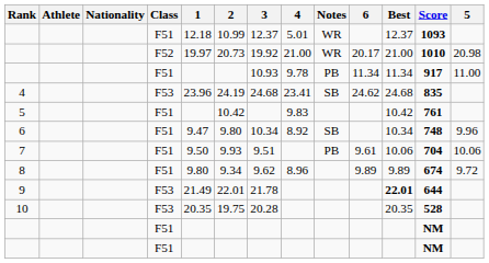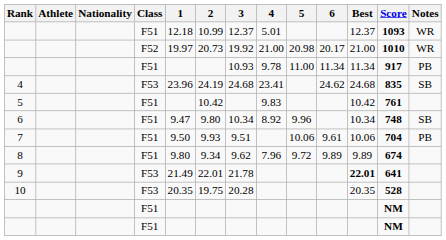 <table class="wikitable sortable" style="text-align:center">
 <tr>
 <th>Rank</th>
 <th>Athlete</th>
 <th>Nationality</th>
 <th>Class</th>
 <th>1</th>
 <th>2</th>
 <th>3</th>
 <th>4</th>
-<th>Notes</th>
+<th>5</th>
 <th>6</th>
 <th>Best</th>
 <th><a href='#'>Score</a></th>
-<th>5</th>
+<th>Notes</th>
 </tr>
 <tr>
 <td></td>
 <td align=left></td>
 <td align="left"></td>
 <td>F51</td>
 <td>12.18</td>
 <td>10.99</td>
 <td>12.37</td>
 <td>5.01</td>
-<td>WR</td>
+<td></td>
 <td></td>
 <td>12.37</td>
 <td><strong>1093</strong></td>
-<td></td>
+<td>WR</td>
 </tr>
 <tr>
 <td></td>
 <td align=left></td>
 <td align="left"></td>
 <td>F52</td>
 <td>19.97</td>
 <td>20.73</td>
 <td>19.92</td>
 <td>21.00</td>
-<td>WR</td>
+<td>20.98</td>
 <td>20.17</td>
 <td>21.00</td>
 <td><strong>1010</strong></td>
-<td>20.98</td>
+<td>WR</td>
 </tr>
 <tr>
 <td></td>
 <td align=left></td>
 <td align="left"></td>
 <td>F51</td>
 <td></td>
 <td></td>
 <td>10.93</td>
 <td>9.78</td>
-<td>PB</td>
+<td>11.00</td>
 <td>11.34</td>
 <td>11.34</td>
 <td><strong>917</strong></td>
-<td>11.00</td>
+<td>PB</td>
 </tr>
 <tr>
 <td>4</td>
 <td align=left></td>
 <td align="left"></td>
 <td>F53</td>
 <td>23.96</td>
 <td>24.19</td>
 <td>24.68</td>
 <td>23.41</td>
-<td>SB</td>
+<td></td>
 <td>24.62</td>
 <td>24.68</td>
 <td><strong>835</strong></td>
-<td></td>
+<td>SB</td>
 </tr>
 <tr>
 <td>5</td>
 <td align=left></td>
 <td align="left"></td>
 <td>F51</td>
 <td></td>
 <td>10.42</td>
 <td></td>
 <td>9.83</td>
 <td></td>
 <td></td>
 <td>10.42</td>
 <td><strong>761</strong></td>
 <td></td>
 </tr>
 <tr>
 <td>6</td>
 <td align=left></td>
 <td align="left"></td>
 <td>F51</td>
 <td>9.47</td>
 <td>9.80</td>
 <td>10.34</td>
 <td>8.92</td>
-<td>SB</td>
+<td>9.96</td>
 <td></td>
 <td>10.34</td>
 <td><strong>748</strong></td>
-<td>9.96</td>
+<td>SB</td>
 </tr>
 <tr>
 <td>7</td>
 <td align=left></td>
 <td align="left"></td>
 <td>F51</td>
 <td>9.50</td>
 <td>9.93</td>
 <td>9.51</td>
 <td></td>
-<td>PB</td>
+<td>10.06</td>
 <td>9.61</td>
 <td>10.06</td>
 <td><strong>704</strong></td>
-<td>10.06</td>
+<td>PB</td>
 </tr>
 <tr>
 <td>8</td>
 <td align=left></td>
 <td align="left"></td>
 <td>F51</td>
 <td>9.80</td>
 <td>9.34</td>
 <td>9.62</td>
-<td>8.96</td>
-<td></td>
+<td>7.96</td>
+<td>9.72</td>
 <td>9.89</td>
 <td>9.89</td>
 <td><strong>674</strong></td>
-<td>9.72</td>
+<td></td>
 </tr>
 <tr>
 <td>9</td>
 <td align=left></td>
 <td align="left"></td>
 <td>F53</td>
 <td>21.49</td>
 <td>22.01</td>
 <td>21.78</td>
 <td></td>
 <td></td>
 <td></td>
 <td><strong>22.01</strong></td>
-<td><strong>644</strong></td>
+<td><strong>641</strong></td>
 <td></td>
 </tr>
 <tr>
 <td>10</td>
 <td align=left></td>
 <td align="left"></td>
 <td>F53</td>
 <td>20.35</td>
 <td>19.75</td>
 <td>20.28</td>
 <td></td>
 <td></td>
 <td></td>
 <td>20.35</td>
 <td><strong>528</strong></td>
 <td></td>
 </tr>
 <tr>
 <td></td>
 <td align=left></td>
 <td align="left"></td>
 <td>F51</td>
 <td></td>
 <td></td>
 <td></td>
 <td></td>
 <td></td>
 <td></td>
 <td></td>
 <td><strong>NM</strong></td>
 <td></td>
 </tr>
 <tr>
 <td></td>
 <td align=left></td>
 <td align="left"></td>
 <td>F51</td>
 <td></td>
 <td></td>
 <td></td>
 <td></td>
 <td></td>
 <td></td>
 <td></td>
 <td><strong>NM</strong></td>
 <td></td>
 </tr>
 </table>
